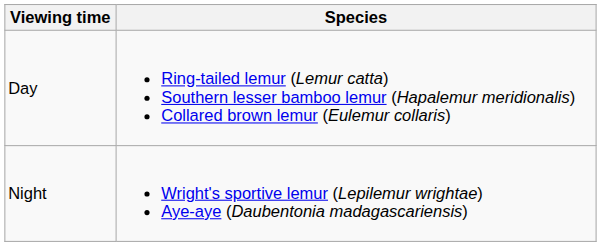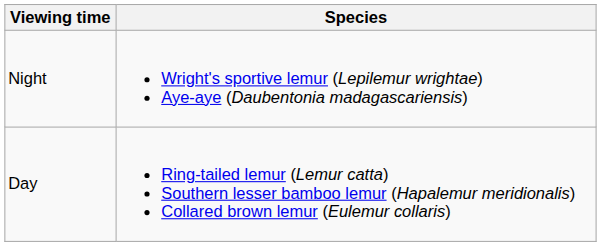 <table class="wikitable" style="margin: 1em auto 1em auto" border="1" width="575pt">
 <tr>
 <th>Viewing time</th>
 <th>Species</th>
 </tr>
 <tr>
+<td>Night</td>
+<td><br><ul><li><a href='#'>Wright's sportive lemur</a> (<em>Lepilemur wrightae</em>)</li><li><a href='#'>Aye-aye</a> (<em>Daubentonia madagascariensis</em>)</li></ul></td>
+</tr>
+<tr>
 <td>Day</td>
 <td><br><ul><li><a href='#'>Ring-tailed lemur</a> (<em>Lemur catta</em>)</li><li><a href='#'>Southern lesser bamboo lemur</a> (<em>Hapalemur meridionalis</em>)</li><li><a href='#'>Collared brown lemur</a> (<em>Eulemur collaris</em>)</li></ul></td>
 </tr>
-<tr>
-<td>Night</td>
-<td><br><ul><li><a href='#'>Wright's sportive lemur</a> (<em>Lepilemur wrightae</em>)</li><li><a href='#'>Aye-aye</a> (<em>Daubentonia madagascariensis</em>)</li></ul></td>
-</tr>
 </table>
